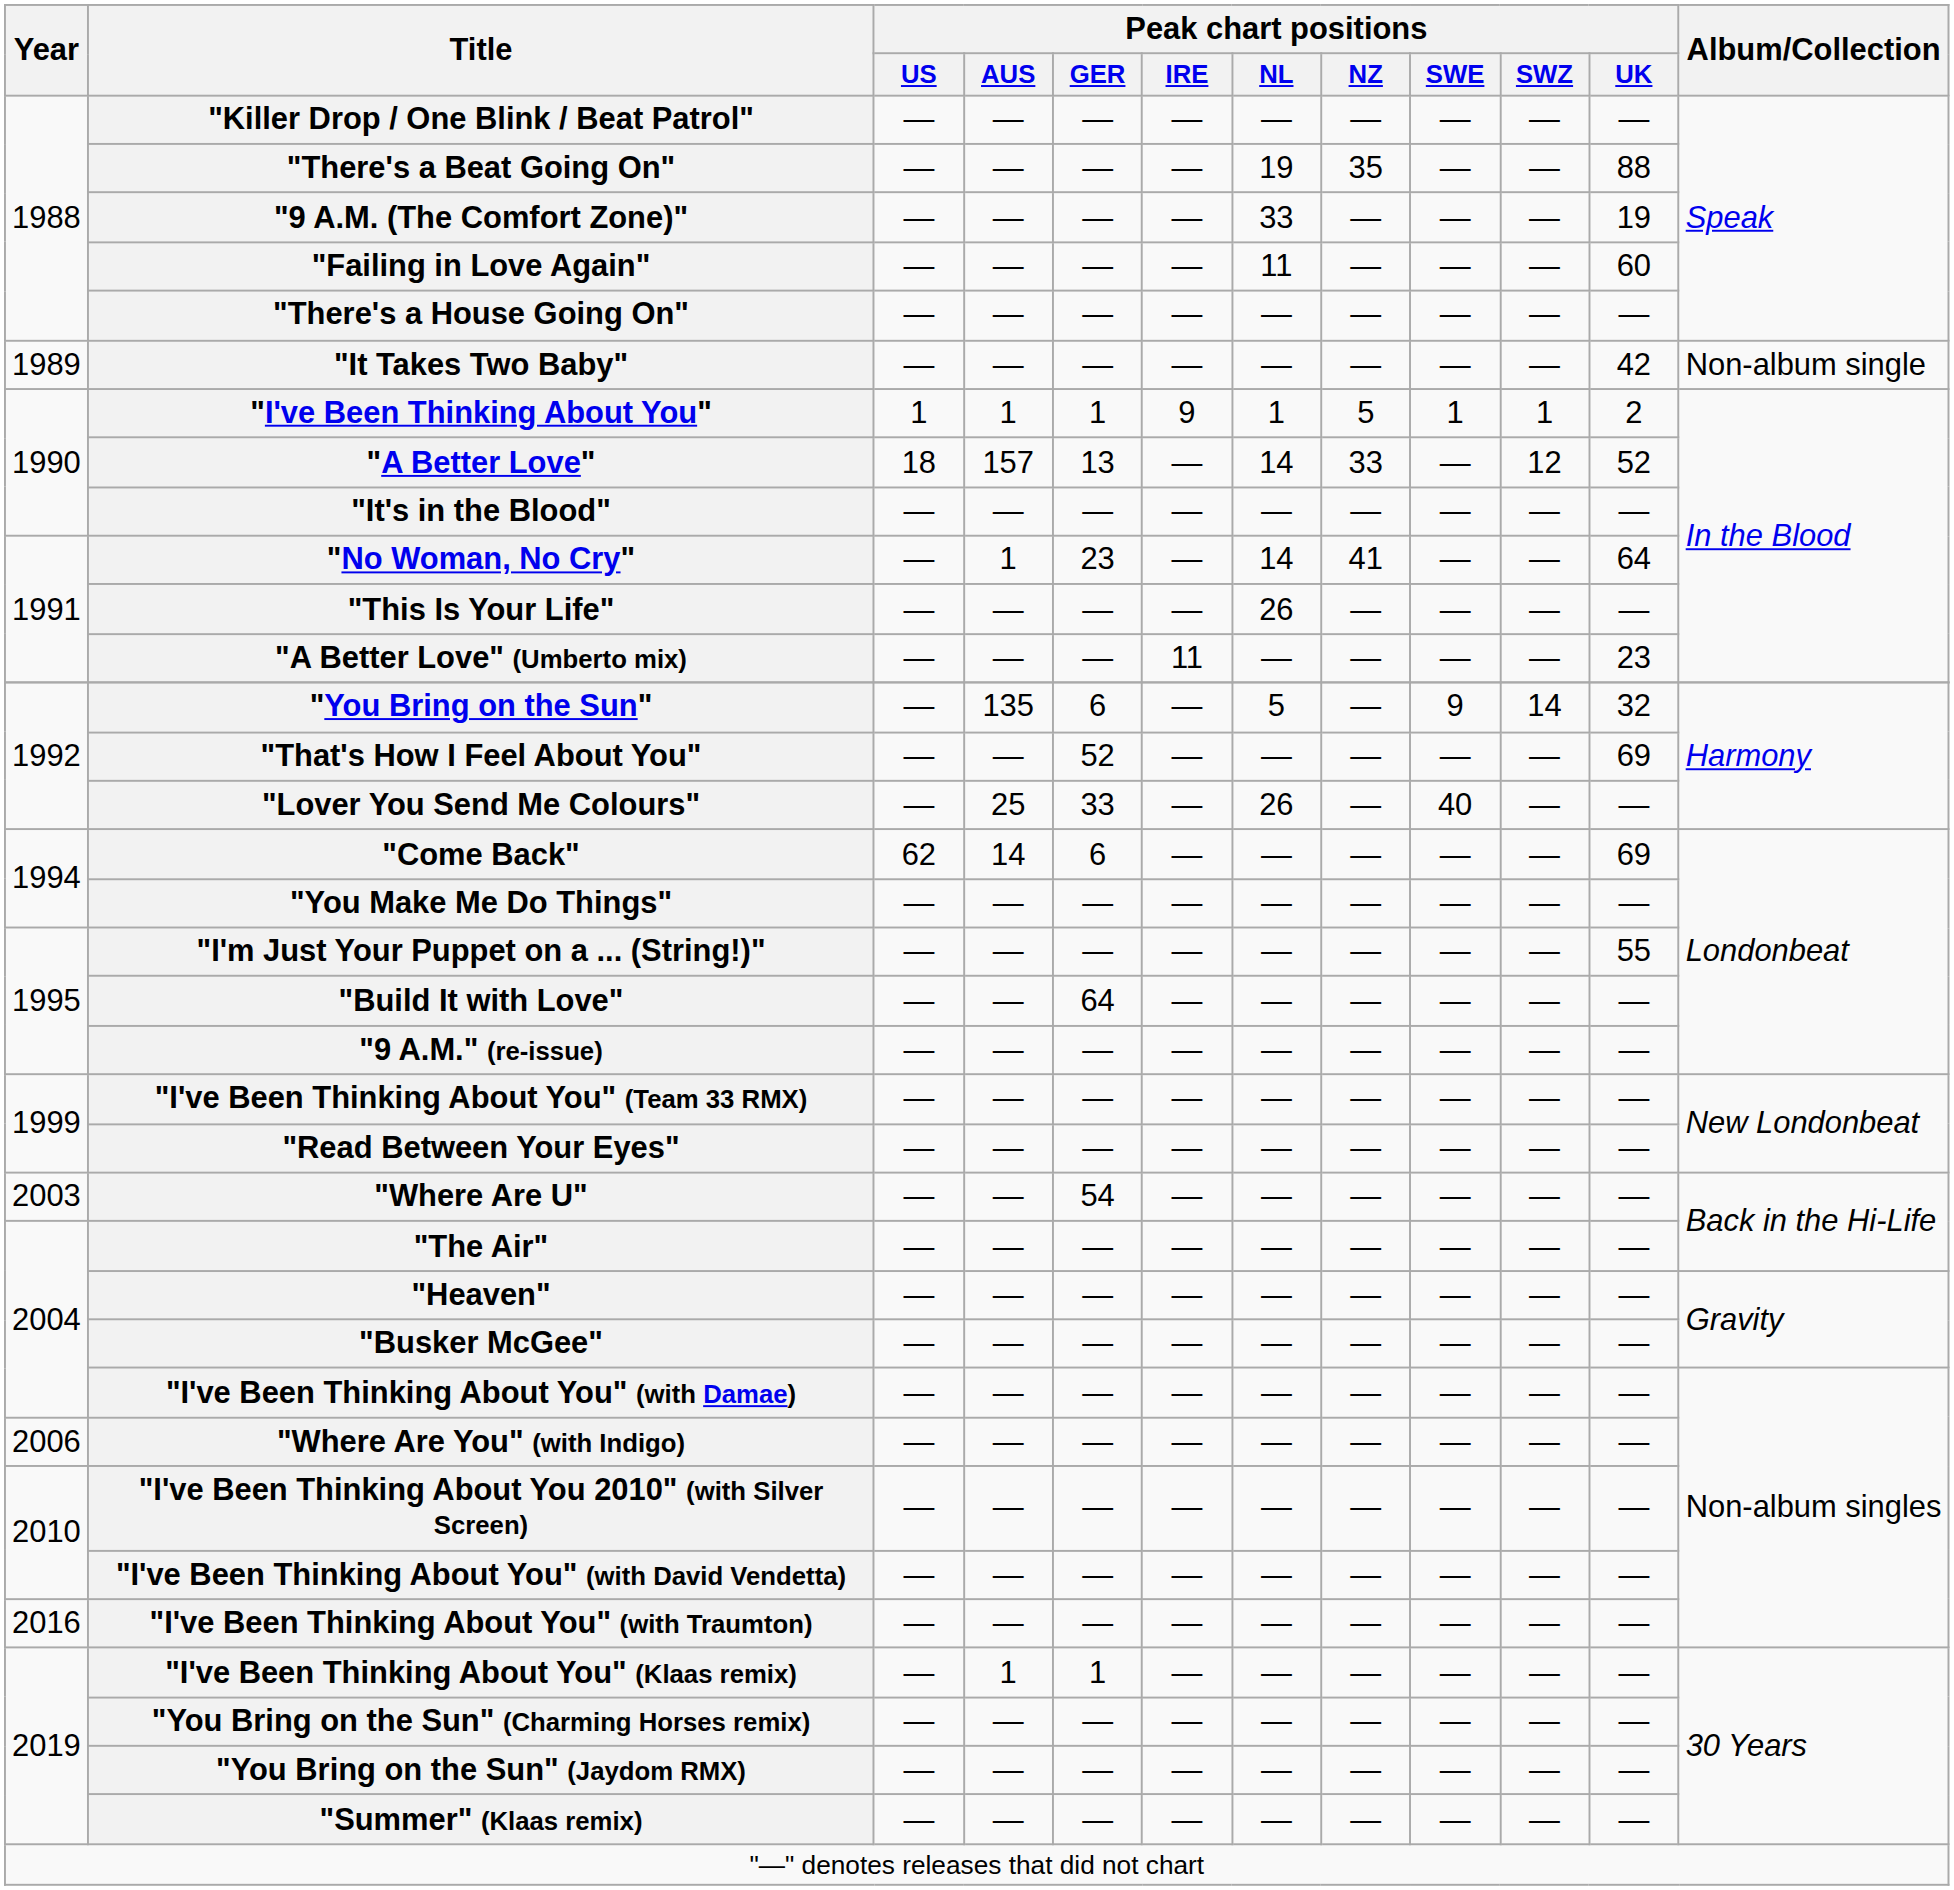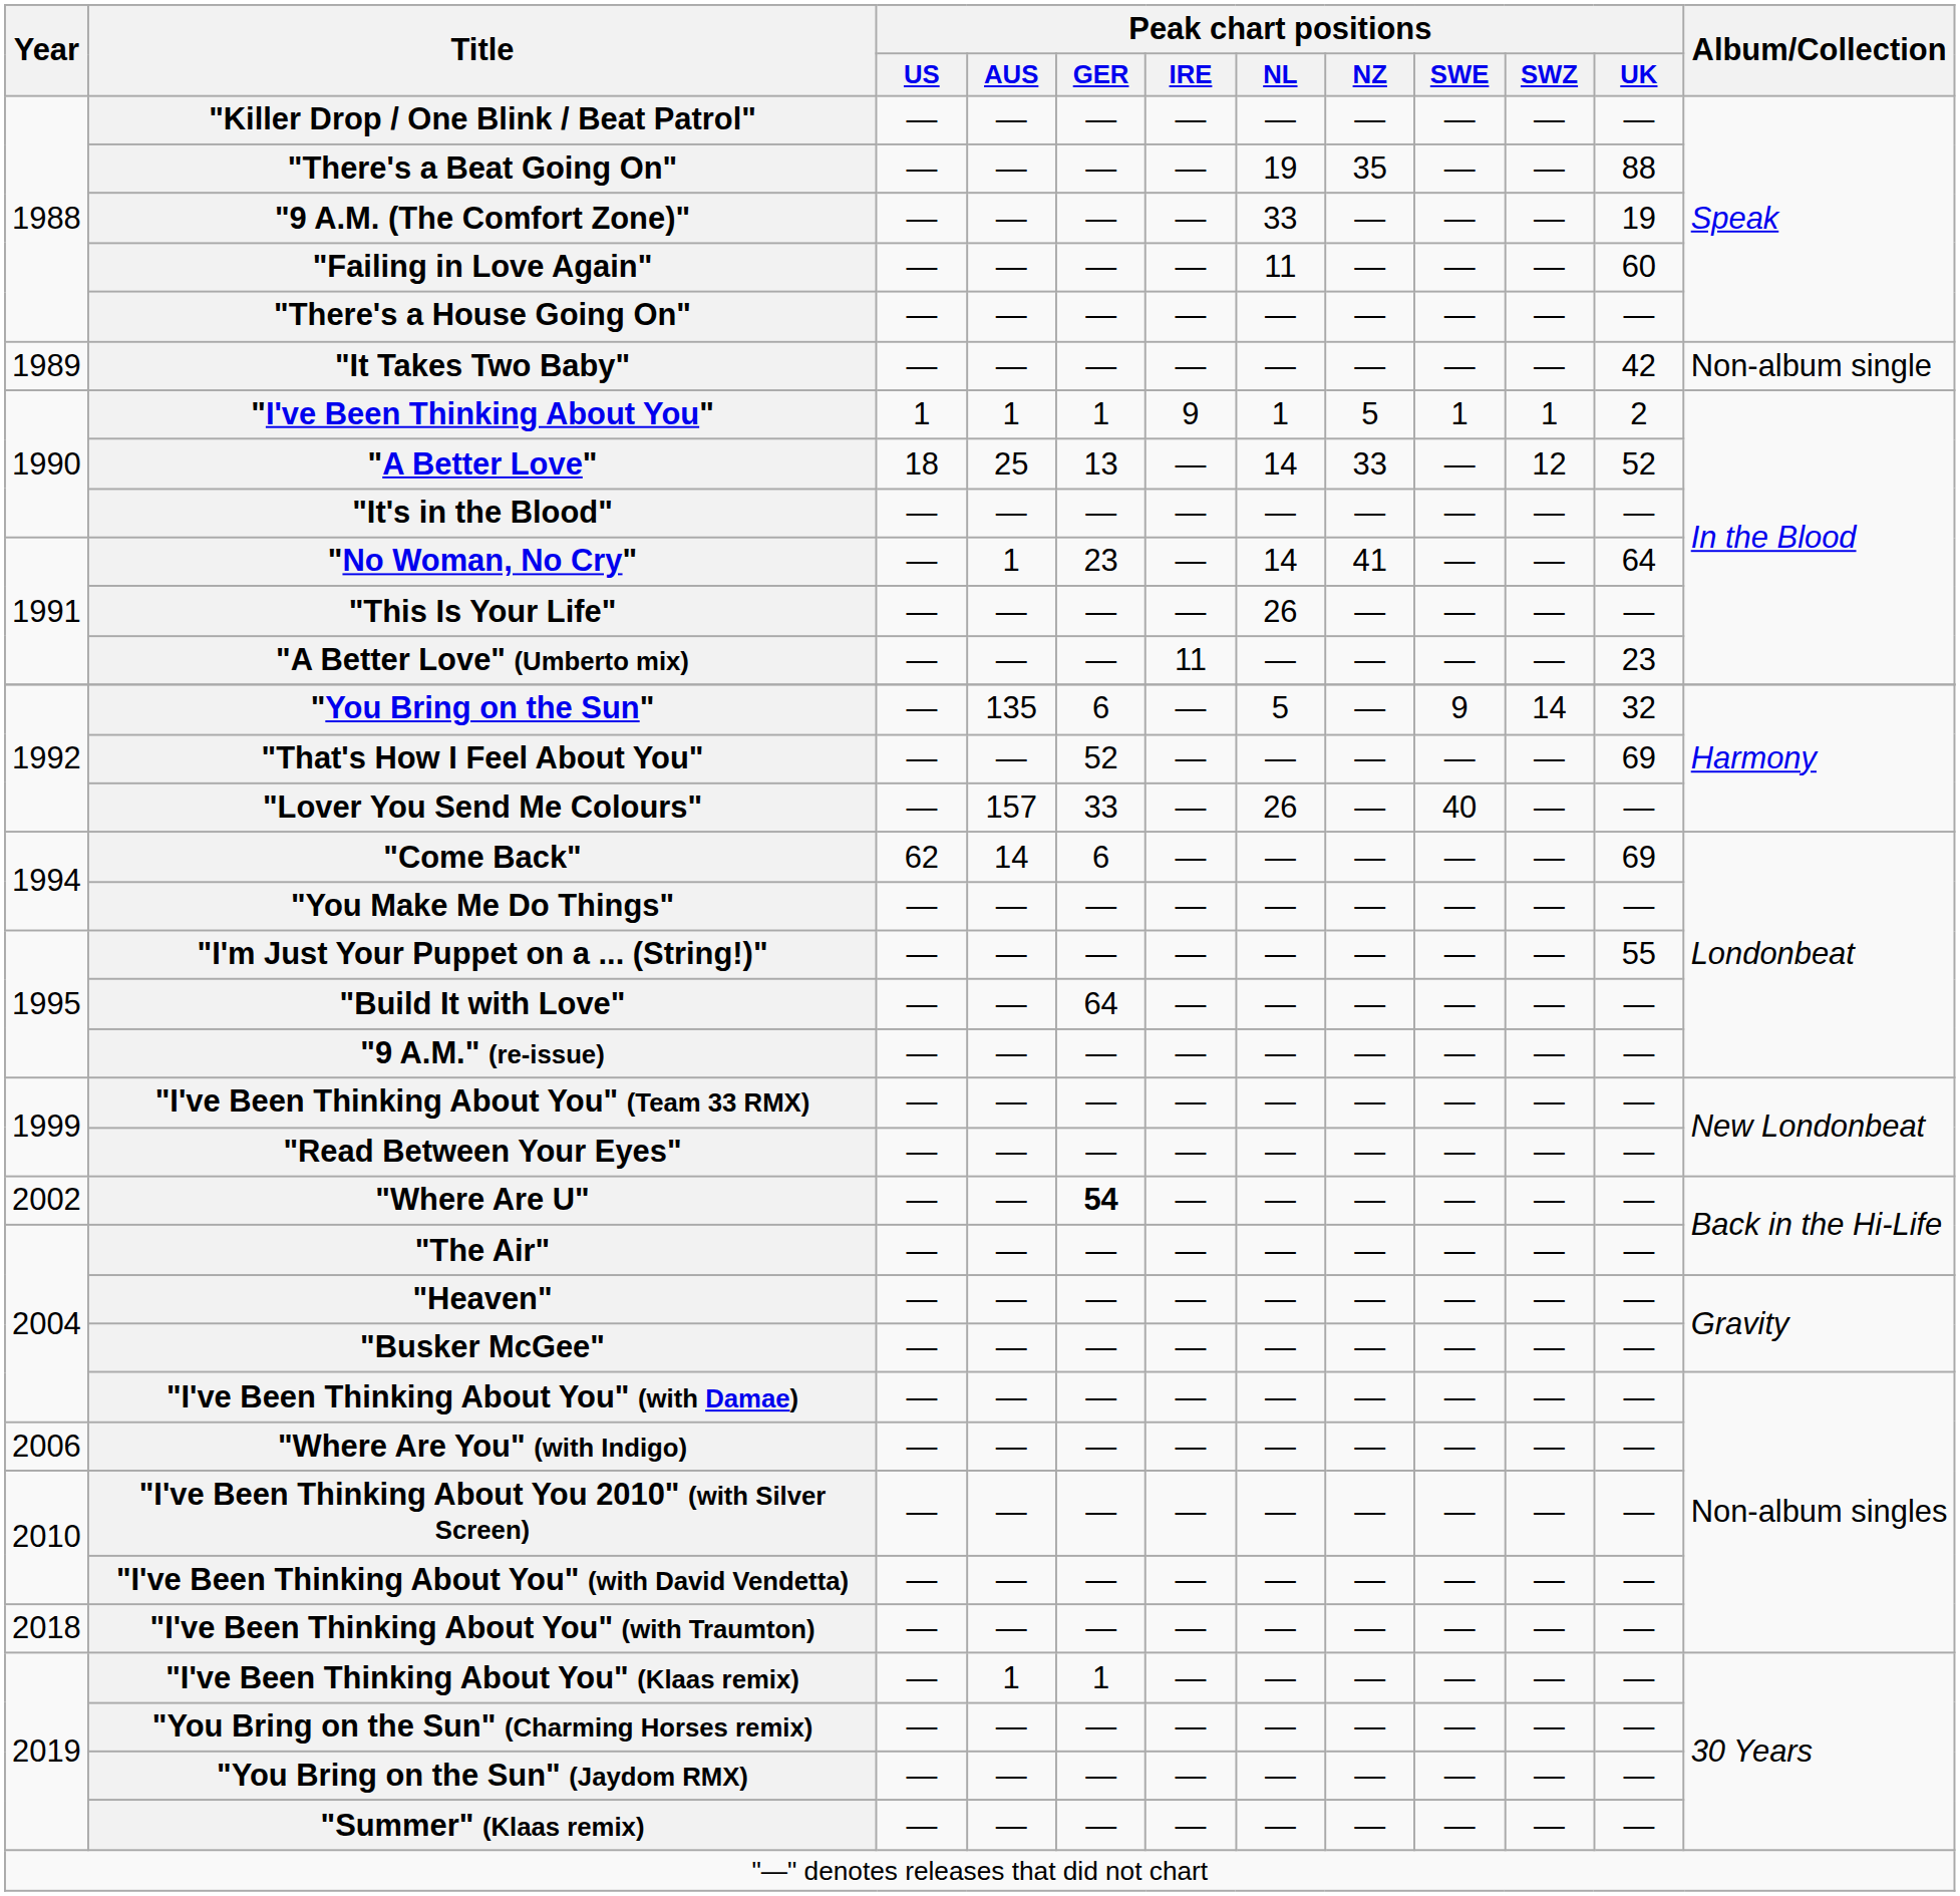 <table class="wikitable plainrowheaders" style="text-align:center;">
 <tr>
 <th scope="col" rowspan="2">Year</th>
 <th scope="col" rowspan="2" style="width:25em;">Title</th>
 <th scope="col" colspan="9">Peak chart positions</th>
 <th scope="col" rowspan="2">Album/Collection</th>
 </tr>
 <tr style="font-size:smaller;">
 <th style="width:40px;"><a href='#'>US</a><br></th>
 <th style="width:40px;"><a href='#'>AUS</a><br></th>
 <th style="width:40px;"><a href='#'>GER</a><br></th>
 <th style="width:40px;"><a href='#'>IRE</a><br></th>
 <th style="width:40px;"><a href='#'>NL</a><br></th>
 <th style="width:40px;"><a href='#'>NZ</a><br></th>
 <th style="width:40px;"><a href='#'>SWE</a><br></th>
 <th style="width:40px;"><a href='#'>SWZ</a><br></th>
 <th style="width:40px;"><a href='#'>UK</a><br></th>
 </tr>
 <tr>
 <td rowspan="5">1988</td>
 <th scope="row">"Killer Drop / One Blink / Beat Patrol"</th>
 <td>—</td>
 <td>—</td>
 <td>—</td>
 <td>—</td>
 <td>—</td>
 <td>—</td>
 <td>—</td>
 <td>—</td>
 <td>—</td>
 <td style="text-align:left;" rowspan="5"><em><a href='#'>Speak</a></em></td>
 </tr>
 <tr>
 <th scope="row">"There's a Beat Going On"</th>
 <td>—</td>
 <td>—</td>
 <td>—</td>
 <td>—</td>
 <td>19</td>
 <td>35</td>
 <td>—</td>
 <td>—</td>
 <td>88</td>
 </tr>
 <tr>
 <th scope="row">"9 A.M. (The Comfort Zone)"</th>
 <td>—</td>
 <td>—</td>
 <td>—</td>
 <td>—</td>
 <td>33</td>
 <td>—</td>
 <td>—</td>
 <td>—</td>
 <td>19</td>
 </tr>
 <tr>
 <th scope="row">"Failing in Love Again"</th>
 <td>—</td>
 <td>—</td>
 <td>—</td>
 <td>—</td>
 <td>11</td>
 <td>—</td>
 <td>—</td>
 <td>—</td>
 <td>60</td>
 </tr>
 <tr>
 <th scope="row">"There's a House Going On"</th>
 <td>—</td>
 <td>—</td>
 <td>—</td>
 <td>—</td>
 <td>—</td>
 <td>—</td>
 <td>—</td>
 <td>—</td>
 <td>—</td>
 </tr>
 <tr>
 <td>1989</td>
 <th scope="row">"It Takes Two Baby"</th>
 <td>—</td>
 <td>—</td>
 <td>—</td>
 <td>—</td>
 <td>—</td>
 <td>—</td>
 <td>—</td>
 <td>—</td>
 <td>42</td>
 <td style="text-align:left;">Non-album single</td>
 </tr>
 <tr>
 <td rowspan="3">1990</td>
 <th scope="row">"<a href='#'>I've Been Thinking About You</a>"</th>
 <td>1</td>
 <td>1</td>
 <td>1</td>
 <td>9</td>
 <td>1</td>
 <td>5</td>
 <td>1</td>
 <td>1</td>
 <td>2</td>
 <td style="text-align:left;" rowspan="6"><em><a href='#'>In the Blood</a></em></td>
 </tr>
 <tr>
 <th scope="row">"<a href='#'>A Better Love</a>"</th>
 <td>18</td>
-<td>157</td>
+<td>25</td>
 <td>13</td>
 <td>—</td>
 <td>14</td>
 <td>33</td>
 <td>—</td>
 <td>12</td>
 <td>52</td>
 </tr>
 <tr>
 <th scope="row">"It's in the Blood"</th>
 <td>—</td>
 <td>—</td>
 <td>—</td>
 <td>—</td>
 <td>—</td>
 <td>—</td>
 <td>—</td>
 <td>—</td>
 <td>—</td>
 </tr>
 <tr>
 <td rowspan="3">1991</td>
 <th scope="row">"<a href='#'>No Woman, No Cry</a>"</th>
 <td>—</td>
 <td>1</td>
 <td>23</td>
 <td>—</td>
 <td>14</td>
 <td>41</td>
 <td>—</td>
 <td>—</td>
 <td>64</td>
 </tr>
 <tr>
 <th scope="row">"This Is Your Life"</th>
 <td>—</td>
 <td>—</td>
 <td>—</td>
 <td>—</td>
 <td>26</td>
 <td>—</td>
 <td>—</td>
 <td>—</td>
 <td>—</td>
 </tr>
 <tr>
 <th scope="row">"A Better Love" <small>(Umberto mix)</small></th>
 <td>—</td>
 <td>—</td>
 <td>—</td>
 <td>11</td>
 <td>—</td>
 <td>—</td>
 <td>—</td>
 <td>—</td>
 <td>23</td>
 </tr>
 <tr>
 </tr>
 <tr>
 <td rowspan="3">1992</td>
 <th scope="row">"<a href='#'>You Bring on the Sun</a>"</th>
 <td>—</td>
 <td>135</td>
 <td>6</td>
 <td>—</td>
 <td>5</td>
 <td>—</td>
 <td>9</td>
 <td>14</td>
 <td>32</td>
 <td style="text-align:left;" rowspan="3"><em><a href='#'>Harmony</a></em></td>
 </tr>
 <tr>
 <th scope="row">"That's How I Feel About You"</th>
 <td>—</td>
 <td>—</td>
 <td>52</td>
 <td>—</td>
 <td>—</td>
 <td>—</td>
 <td>—</td>
 <td>—</td>
 <td>69</td>
 </tr>
 <tr>
 <th scope="row">"Lover You Send Me Colours"</th>
 <td>—</td>
-<td>25</td>
+<td>157</td>
 <td>33</td>
 <td>—</td>
 <td>26</td>
 <td>—</td>
 <td>40</td>
 <td>—</td>
 <td>—</td>
 </tr>
 <tr>
 <td rowspan="2">1994</td>
 <th scope="row">"Come Back"</th>
 <td>62</td>
 <td>14</td>
 <td>6</td>
 <td>—</td>
 <td>—</td>
 <td>—</td>
 <td>—</td>
 <td>—</td>
 <td>69</td>
 <td style="text-align:left;" rowspan="5"><em>Londonbeat</em></td>
 </tr>
 <tr>
 <th scope="row">"You Make Me Do Things"</th>
 <td>—</td>
 <td>—</td>
 <td>—</td>
 <td>—</td>
 <td>—</td>
 <td>—</td>
 <td>—</td>
 <td>—</td>
 <td>—</td>
 </tr>
 <tr>
 <td rowspan="3">1995</td>
 <th scope="row">"I'm Just Your Puppet on a ... (String!)"</th>
 <td>—</td>
 <td>—</td>
 <td>—</td>
 <td>—</td>
 <td>—</td>
 <td>—</td>
 <td>—</td>
 <td>—</td>
 <td>55</td>
 </tr>
 <tr>
 <th scope="row">"Build It with Love"</th>
 <td>—</td>
 <td>—</td>
 <td>64</td>
 <td>—</td>
 <td>—</td>
 <td>—</td>
 <td>—</td>
 <td>—</td>
 <td>—</td>
 </tr>
 <tr>
 <th scope="row">"9 A.M." <small>(re-issue)</small></th>
 <td>—</td>
 <td>—</td>
 <td>—</td>
 <td>—</td>
 <td>—</td>
 <td>—</td>
 <td>—</td>
 <td>—</td>
 <td>—</td>
 </tr>
 <tr>
 <td rowspan="2">1999</td>
 <th scope="row">"I've Been Thinking About You" <small>(Team 33 RMX)</small></th>
 <td>—</td>
 <td>—</td>
 <td>—</td>
 <td>—</td>
 <td>—</td>
 <td>—</td>
 <td>—</td>
 <td>—</td>
 <td>—</td>
 <td style="text-align:left;" rowspan="2"><em>New Londonbeat</em></td>
 </tr>
 <tr>
 <th scope="row">"Read Between Your Eyes"</th>
 <td>—</td>
 <td>—</td>
 <td>—</td>
 <td>—</td>
 <td>—</td>
 <td>—</td>
 <td>—</td>
 <td>—</td>
 <td>—</td>
 </tr>
 <tr>
-<td>2003</td>
+<td>2002</td>
 <th scope="row">"Where Are U"</th>
 <td>—</td>
 <td>—</td>
-<td>54</td>
+<td><strong>54</strong></td>
 <td>—</td>
 <td>—</td>
 <td>—</td>
 <td>—</td>
 <td>—</td>
 <td>—</td>
 <td style="text-align:left;" rowspan="2"><em>Back in the Hi-Life</em></td>
 </tr>
 <tr>
 <td rowspan="4">2004</td>
 <th scope="row">"The Air"</th>
 <td>—</td>
 <td>—</td>
 <td>—</td>
 <td>—</td>
 <td>—</td>
 <td>—</td>
 <td>—</td>
 <td>—</td>
 <td>—</td>
 </tr>
 <tr>
 <th scope="row">"Heaven"</th>
 <td>—</td>
 <td>—</td>
 <td>—</td>
 <td>—</td>
 <td>—</td>
 <td>—</td>
 <td>—</td>
 <td>—</td>
 <td>—</td>
 <td style="text-align:left;" rowspan="2"><em>Gravity</em></td>
 </tr>
 <tr>
 <th scope="row">"Busker McGee"</th>
 <td>—</td>
 <td>—</td>
 <td>—</td>
 <td>—</td>
 <td>—</td>
 <td>—</td>
 <td>—</td>
 <td>—</td>
 <td>—</td>
 </tr>
 <tr>
 <th scope="row">"I've Been Thinking About You" <small>(with <a href='#'>Damae</a>)</small></th>
 <td>—</td>
 <td>—</td>
 <td>—</td>
 <td>—</td>
 <td>—</td>
 <td>—</td>
 <td>—</td>
 <td>—</td>
 <td>—</td>
 <td style="text-align:left;" rowspan="5">Non-album singles</td>
 </tr>
 <tr>
 <td>2006</td>
 <th scope="row">"Where Are You" <small>(with Indigo)</small></th>
 <td>—</td>
 <td>—</td>
 <td>—</td>
 <td>—</td>
 <td>—</td>
 <td>—</td>
 <td>—</td>
 <td>—</td>
 <td>—</td>
 </tr>
 <tr>
 <td rowspan="2">2010</td>
 <th scope="row">"I've Been Thinking About You 2010" <small>(with Silver Screen)</small></th>
 <td>—</td>
 <td>—</td>
 <td>—</td>
 <td>—</td>
 <td>—</td>
 <td>—</td>
 <td>—</td>
 <td>—</td>
 <td>—</td>
 </tr>
 <tr>
 <th scope="row">"I've Been Thinking About You" <small>(with David Vendetta)</small></th>
 <td>—</td>
 <td>—</td>
 <td>—</td>
 <td>—</td>
 <td>—</td>
 <td>—</td>
 <td>—</td>
 <td>—</td>
 <td>—</td>
 </tr>
 <tr>
-<td>2016</td>
+<td>2018</td>
 <th scope="row">"I've Been Thinking About You" <small>(with Traumton)</small></th>
 <td>—</td>
 <td>—</td>
 <td>—</td>
 <td>—</td>
 <td>—</td>
 <td>—</td>
 <td>—</td>
 <td>—</td>
 <td>—</td>
 </tr>
 <tr>
 <td rowspan="4">2019</td>
 <th scope="row">"I've Been Thinking About You" <small>(Klaas remix)</small></th>
 <td>—</td>
 <td>1</td>
 <td>1</td>
 <td>—</td>
 <td>—</td>
 <td>—</td>
 <td>—</td>
 <td>—</td>
 <td>—</td>
 <td style="text-align:left;" rowspan="4"><em>30 Years</em></td>
 </tr>
 <tr>
 <th scope="row">"You Bring on the Sun" <small>(Charming Horses remix)</small></th>
 <td>—</td>
 <td>—</td>
 <td>—</td>
 <td>—</td>
 <td>—</td>
 <td>—</td>
 <td>—</td>
 <td>—</td>
 <td>—</td>
 </tr>
 <tr>
 <th scope="row">"You Bring on the Sun" <small>(Jaydom RMX)</small></th>
 <td>—</td>
 <td>—</td>
 <td>—</td>
 <td>—</td>
 <td>—</td>
 <td>—</td>
 <td>—</td>
 <td>—</td>
 <td>—</td>
 </tr>
 <tr>
 <th scope="row">"Summer" <small>(Klaas remix)</small></th>
 <td>—</td>
 <td>—</td>
 <td>—</td>
 <td>—</td>
 <td>—</td>
 <td>—</td>
 <td>—</td>
 <td>—</td>
 <td>—</td>
 </tr>
 <tr>
 <td colspan="15" style="font-size:85%">"—" denotes releases that did not chart</td>
 </tr>
 </table>
